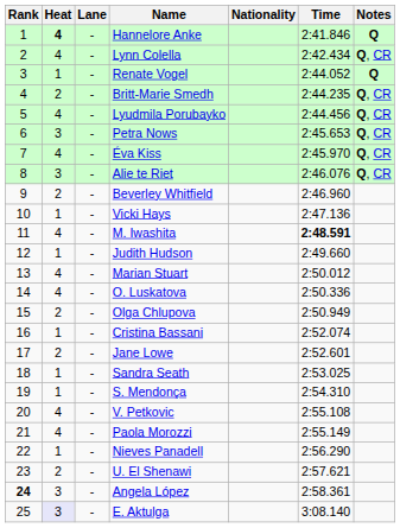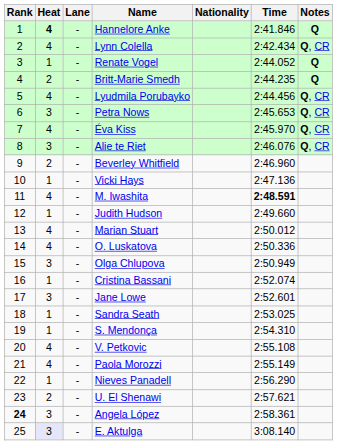 <table class="wikitable sortable" style="text-align:center">
 <tr>
 <th>Rank</th>
 <th>Heat</th>
 <th>Lane</th>
 <th>Name</th>
 <th>Nationality</th>
 <th>Time</th>
 <th>Notes</th>
 </tr>
 <tr bgcolor=ccffcc>
 <td>1</td>
 <td><strong>4</strong></td>
 <td>-</td>
 <td align=left><a href='#'>Hannelore Anke</a></td>
 <td align=left></td>
 <td>2:41.846</td>
 <td><strong>Q</strong></td>
 </tr>
 <tr bgcolor=ccffcc>
 <td>2</td>
 <td>4</td>
 <td>-</td>
 <td align=left><a href='#'>Lynn Colella</a></td>
 <td align=left></td>
 <td>2:42.434</td>
 <td><strong>Q</strong>, <a href='#'>CR</a></td>
 </tr>
 <tr bgcolor=ccffcc>
 <td>3</td>
 <td>1</td>
 <td>-</td>
 <td align=left><a href='#'>Renate Vogel</a></td>
 <td align=left></td>
 <td>2:44.052</td>
 <td><strong>Q</strong></td>
 </tr>
 <tr bgcolor=ccffcc>
 <td>4</td>
 <td>2</td>
 <td>-</td>
 <td align=left><a href='#'>Britt-Marie Smedh</a></td>
 <td align=left></td>
 <td>2:44.235</td>
-<td><strong>Q</strong>, <a href='#'>CR</a></td>
+<td><strong>Q</strong></td>
 </tr>
 <tr bgcolor=ccffcc>
 <td>5</td>
 <td>4</td>
 <td>-</td>
 <td align=left><a href='#'>Lyudmila Porubayko</a></td>
 <td align=left></td>
 <td>2:44.456</td>
 <td><strong>Q</strong>, <a href='#'>CR</a></td>
 </tr>
 <tr bgcolor=ccffcc>
 <td>6</td>
 <td>3</td>
 <td>-</td>
 <td align=left><a href='#'>Petra Nows</a></td>
 <td align=left></td>
 <td>2:45.653</td>
 <td><strong>Q</strong>, <a href='#'>CR</a></td>
 </tr>
 <tr bgcolor=ccffcc>
 <td>7</td>
 <td>4</td>
 <td>-</td>
 <td align=left><a href='#'>Éva Kiss</a></td>
 <td align=left></td>
 <td>2:45.970</td>
 <td><strong>Q</strong>, <a href='#'>CR</a></td>
 </tr>
 <tr bgcolor=ccffcc>
 <td>8</td>
 <td>3</td>
 <td>-</td>
 <td align=left><a href='#'>Alie te Riet</a></td>
 <td align=left></td>
 <td>2:46.076</td>
 <td><strong>Q</strong>, <a href='#'>CR</a></td>
 </tr>
 <tr>
 <td>9</td>
 <td>2</td>
 <td>-</td>
 <td align=left><a href='#'>Beverley Whitfield</a></td>
 <td align=left></td>
 <td>2:46.960</td>
 <td></td>
 </tr>
 <tr>
 <td>10</td>
 <td>1</td>
 <td>-</td>
 <td align=left><a href='#'>Vicki Hays</a></td>
 <td align=left></td>
 <td>2:47.136</td>
 <td></td>
 </tr>
 <tr>
 <td>11</td>
 <td>4</td>
 <td>-</td>
 <td align=left><a href='#'>M. Iwashita</a></td>
 <td align=left></td>
 <td><strong>2:48.591</strong></td>
 <td></td>
 </tr>
 <tr>
 <td>12</td>
 <td>1</td>
 <td>-</td>
 <td align=left><a href='#'>Judith Hudson</a></td>
 <td align=left></td>
 <td>2:49.660</td>
 <td></td>
 </tr>
 <tr>
 <td>13</td>
 <td>4</td>
 <td>-</td>
 <td align=left><a href='#'>Marian Stuart</a></td>
 <td align=left></td>
 <td>2:50.012</td>
 <td></td>
 </tr>
 <tr>
 <td>14</td>
 <td>4</td>
 <td>-</td>
 <td align=left><a href='#'>O. Luskatova</a></td>
 <td align=left></td>
 <td>2:50.336</td>
 <td></td>
 </tr>
 <tr>
 <td>15</td>
-<td>2</td>
+<td>3</td>
 <td>-</td>
 <td align=left><a href='#'>Olga Chlupova</a></td>
 <td align=left></td>
 <td>2:50.949</td>
 <td></td>
 </tr>
 <tr>
 <td>16</td>
 <td>1</td>
 <td>-</td>
 <td align=left><a href='#'>Cristina Bassani</a></td>
 <td align=left></td>
 <td>2:52.074</td>
 <td></td>
 </tr>
 <tr>
 <td>17</td>
-<td>2</td>
+<td>3</td>
 <td>-</td>
 <td align=left><a href='#'>Jane Lowe</a></td>
 <td align=left></td>
 <td>2:52.601</td>
 <td></td>
 </tr>
 <tr>
 <td>18</td>
 <td>1</td>
 <td>-</td>
 <td align=left><a href='#'>Sandra Seath</a></td>
 <td align=left></td>
 <td>2:53.025</td>
 <td></td>
 </tr>
 <tr>
 <td>19</td>
 <td>1</td>
 <td>-</td>
 <td align=left><a href='#'>S. Mendonça</a></td>
 <td align=left></td>
 <td>2:54.310</td>
 <td></td>
 </tr>
 <tr>
 <td>20</td>
 <td>4</td>
 <td>-</td>
 <td align=left><a href='#'>V. Petkovic</a></td>
 <td align=left></td>
 <td>2:55.108</td>
 <td></td>
 </tr>
 <tr>
 <td>21</td>
 <td>4</td>
 <td>-</td>
 <td align=left><a href='#'>Paola Morozzi</a></td>
 <td align=left></td>
 <td>2:55.149</td>
 <td></td>
 </tr>
 <tr>
 <td>22</td>
 <td>1</td>
 <td>-</td>
 <td align=left><a href='#'>Nieves Panadell</a></td>
 <td align=left></td>
 <td>2:56.290</td>
 <td></td>
 </tr>
 <tr>
 <td>23</td>
 <td>2</td>
 <td>-</td>
 <td align=left><a href='#'>U. El Shenawi</a></td>
 <td align=left></td>
 <td>2:57.621</td>
 <td></td>
 </tr>
 <tr>
 <td><strong>24</strong></td>
 <td>3</td>
 <td>-</td>
 <td align=left><a href='#'>Angela López</a></td>
 <td align=left></td>
 <td>2:58.361</td>
 <td></td>
 </tr>
 <tr>
 <td>25</td>
 <td style="background: lavender;">3</td>
 <td>-</td>
 <td align=left><a href='#'>E. Aktulga</a></td>
 <td align=left></td>
 <td>3:08.140</td>
 <td></td>
 </tr>
 </table>
